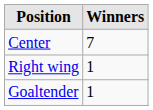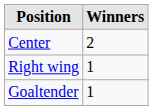 <table class="wikitable">
 <tr>
 <th style="background:#e5e5e5;">Position</th>
 <th style="background:#e5e5e5;">Winners</th>
 </tr>
 <tr>
 <td><a href='#'>Center</a></td>
-<td>7</td>
+<td>2</td>
 </tr>
 <tr>
 <td><a href='#'>Right wing</a></td>
 <td>1</td>
 </tr>
 <tr>
 <td><a href='#'>Goaltender</a></td>
 <td>1</td>
 </tr>
 </table>
